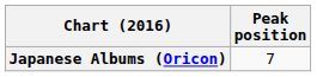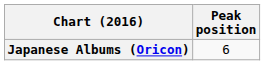 <table class="wikitable plainrowheaders" border="1">
 <tr>
 <th>Chart (2016)</th>
 <th>Peak<br>position</th>
 </tr>
 <tr>
 <th scope="row">Japanese Albums (<a href='#'>Oricon</a>)</th>
-<td style="text-align:center;">7</td>
+<td style="text-align:center;">6</td>
 </tr>
 </table>
